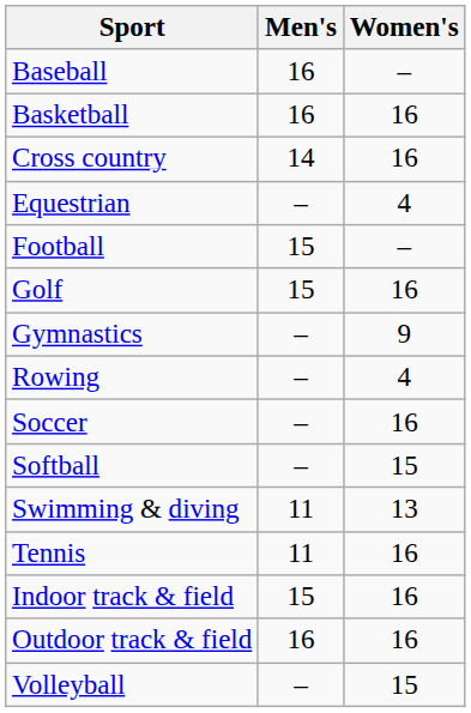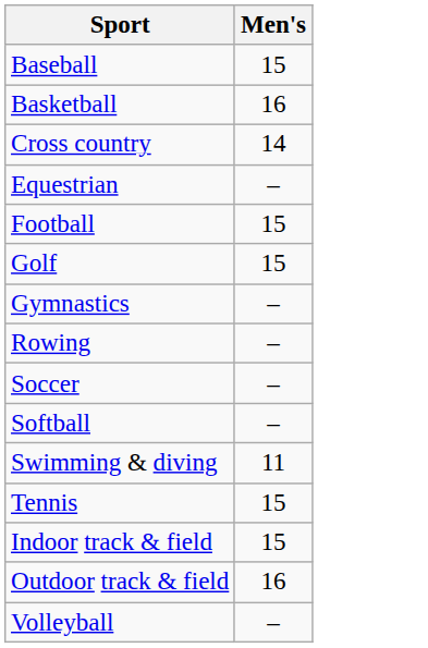 <table class="wikitable" style=>
 <tr>
 <th>Sport</th>
 <th>Men's</th>
-<th>Women's</th>
 </tr>
 <tr>
 <td><a href='#'>Baseball</a></td>
-<td style="text-align: center;">16</td>
-<td style="text-align: center;">–</td>
+<td style="text-align: center;">15</td>
 </tr>
 <tr>
 <td><a href='#'>Basketball</a></td>
-<td style="text-align: center;">16</td>
 <td style="text-align: center;">16</td>
 </tr>
 <tr>
 <td><a href='#'>Cross country</a></td>
 <td style="text-align: center;">14</td>
-<td style="text-align: center;">16</td>
 </tr>
 <tr>
 <td><a href='#'>Equestrian</a></td>
 <td style="text-align: center;">–</td>
-<td style="text-align: center;">4</td>
 </tr>
 <tr>
 <td><a href='#'>Football</a></td>
 <td style="text-align: center;">15</td>
-<td style="text-align: center;">–</td>
 </tr>
 <tr>
 <td><a href='#'>Golf</a></td>
 <td style="text-align: center;">15</td>
-<td style="text-align: center;">16</td>
 </tr>
 <tr>
 <td><a href='#'>Gymnastics</a></td>
 <td style="text-align: center;">–</td>
-<td style="text-align: center;">9</td>
 </tr>
 <tr>
 <td><a href='#'>Rowing</a></td>
 <td style="text-align: center;">–</td>
-<td style="text-align: center;">4</td>
 </tr>
 <tr>
 <td><a href='#'>Soccer</a></td>
 <td style="text-align: center;">–</td>
-<td style="text-align: center;">16</td>
 </tr>
 <tr>
 <td><a href='#'>Softball</a></td>
 <td style="text-align: center;">–</td>
-<td style="text-align: center;">15</td>
 </tr>
 <tr>
 <td><a href='#'>Swimming</a> & <a href='#'>diving</a></td>
 <td style="text-align: center;">11</td>
-<td style="text-align: center;">13</td>
 </tr>
 <tr>
 <td><a href='#'>Tennis</a></td>
-<td style="text-align: center;">11</td>
-<td style="text-align: center;">16</td>
+<td style="text-align: center;">15</td>
 </tr>
 <tr>
 <td><a href='#'>Indoor</a> <a href='#'>track & field</a></td>
 <td style="text-align: center;">15</td>
-<td style="text-align: center;">16</td>
 </tr>
 <tr>
 <td><a href='#'>Outdoor</a> <a href='#'>track & field</a></td>
-<td style="text-align: center;">16</td>
 <td style="text-align: center;">16</td>
 </tr>
 <tr>
 <td><a href='#'>Volleyball</a></td>
 <td style="text-align: center;">–</td>
-<td style="text-align: center;">15</td>
 </tr>
 </table>
